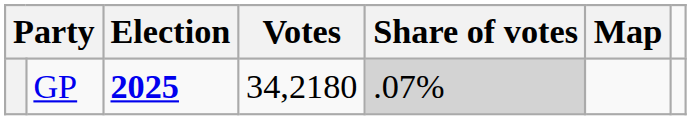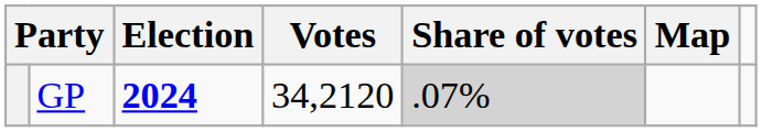 <table class="wikitable">
 <tr>
 <th colspan="2">Party</th>
 <th>Election</th>
 <th>Votes</th>
 <th>Share of votes</th>
 <th>Map</th>
 </tr>
 <tr>
 <th></th>
 <td><a href='#'>GP</a></td>
-<td><a href='#'><strong>2025</strong></a></td>
-<td>34,2180</td>
+<td><a href='#'><strong>2024</strong></a></td>
+<td>34,2120</td>
 <td style="background: lightgrey;">.07%</td>
 <td></td>
 <td></td>
 </tr>
 </table>
